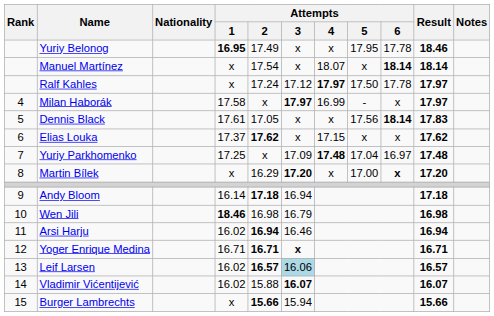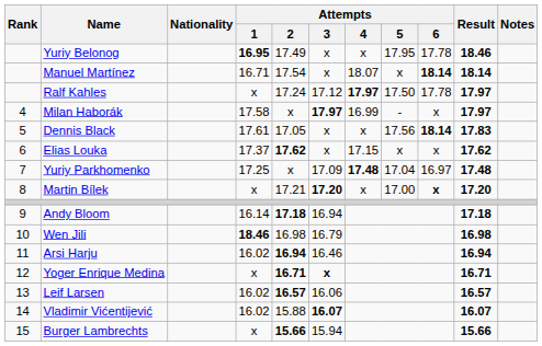 <table class="wikitable sortable" style="text-align:center">
 <tr>
 <th rowspan=2>Rank</th>
 <th rowspan=2>Name</th>
 <th rowspan=2>Nationality</th>
 <th colspan=6>Attempts</th>
 <th rowspan=2>Result</th>
 <th rowspan=2>Notes</th>
 </tr>
 <tr>
 <th>1</th>
 <th>2</th>
 <th>3</th>
 <th>4</th>
 <th>5</th>
 <th>6</th>
 </tr>
 <tr>
 <td></td>
 <td align=left><a href='#'>Yuriy Belonog</a></td>
 <td align=left></td>
 <td><strong>16.95</strong></td>
 <td>17.49</td>
 <td>x</td>
 <td>x</td>
 <td>17.95</td>
 <td>17.78</td>
 <td><strong>18.46</strong></td>
 <td></td>
 </tr>
 <tr>
 <td></td>
 <td align=left><a href='#'>Manuel Martínez</a></td>
 <td align=left></td>
-<td>x</td>
+<td>16.71</td>
 <td>17.54</td>
 <td>x</td>
 <td>18.07</td>
 <td>x</td>
 <td><strong>18.14</strong></td>
 <td><strong>18.14</strong></td>
 <td></td>
 </tr>
 <tr>
 <td></td>
 <td align=left><a href='#'>Ralf Kahles</a></td>
 <td align=left></td>
 <td>x</td>
 <td>17.24</td>
 <td>17.12</td>
 <td><strong>17.97</strong></td>
 <td>17.50</td>
 <td>17.78</td>
 <td><strong>17.97</strong></td>
 <td></td>
 </tr>
 <tr>
 <td>4</td>
 <td align=left><a href='#'>Milan Haborák</a></td>
 <td align=left></td>
 <td>17.58</td>
 <td>x</td>
 <td><strong>17.97</strong></td>
 <td>16.99</td>
 <td>-</td>
 <td>x</td>
 <td><strong>17.97</strong></td>
 <td></td>
 </tr>
 <tr>
 <td>5</td>
 <td align=left><a href='#'>Dennis Black</a></td>
 <td align=left></td>
 <td>17.61</td>
 <td>17.05</td>
 <td>x</td>
 <td>x</td>
 <td>17.56</td>
 <td><strong>18.14</strong></td>
 <td><strong>17.83</strong></td>
 <td></td>
 </tr>
 <tr>
 <td>6</td>
 <td align=left><a href='#'>Elias Louka</a></td>
 <td align=left></td>
 <td>17.37</td>
 <td><strong>17.62</strong></td>
 <td>x</td>
 <td>17.15</td>
 <td>x</td>
 <td>x</td>
 <td><strong>17.62</strong></td>
 <td></td>
 </tr>
 <tr>
 <td>7</td>
 <td align=left><a href='#'>Yuriy Parkhomenko</a></td>
 <td align=left></td>
 <td>17.25</td>
 <td>x</td>
 <td>17.09</td>
 <td><strong>17.48</strong></td>
 <td>17.04</td>
 <td>16.97</td>
 <td><strong>17.48</strong></td>
 <td></td>
 </tr>
 <tr>
 <td>8</td>
 <td align=left><a href='#'>Martin Bílek</a></td>
 <td align=left></td>
 <td>x</td>
-<td>16.29</td>
+<td>17.21</td>
 <td><strong>17.20</strong></td>
 <td>x</td>
 <td>17.00</td>
 <td><strong>x</strong></td>
 <td><strong>17.20</strong></td>
 <td></td>
 </tr>
 <tr>
 <td colspan=11 bgcolor=lightgray></td>
 </tr>
 <tr>
 <td>9</td>
 <td align=left><a href='#'>Andy Bloom</a></td>
 <td align=left></td>
 <td>16.14</td>
 <td><strong>17.18</strong></td>
 <td>16.94</td>
 <td colspan=3></td>
 <td><strong>17.18</strong></td>
 <td></td>
 </tr>
 <tr>
 <td>10</td>
 <td align=left><a href='#'>Wen Jili</a></td>
 <td align=left></td>
 <td><strong>18.46</strong></td>
 <td>16.98</td>
 <td>16.79</td>
 <td colspan=3></td>
 <td><strong>16.98</strong></td>
 <td></td>
 </tr>
 <tr>
 <td>11</td>
 <td align=left><a href='#'>Arsi Harju</a></td>
 <td align=left></td>
 <td>16.02</td>
 <td><strong>16.94</strong></td>
 <td>16.46</td>
 <td colspan=3></td>
 <td><strong>16.94</strong></td>
 <td></td>
 </tr>
 <tr>
 <td>12</td>
 <td align=left><a href='#'>Yoger Enrique Medina</a></td>
 <td align=left></td>
-<td>16.71</td>
+<td>x</td>
 <td><strong>16.71</strong></td>
 <td><strong>x</strong></td>
 <td colspan=3></td>
 <td><strong>16.71</strong></td>
 <td></td>
 </tr>
 <tr>
 <td>13</td>
 <td align=left><a href='#'>Leif Larsen</a></td>
 <td align=left></td>
 <td>16.02</td>
 <td><strong>16.57</strong></td>
-<td style="background: lightblue;">16.06</td>
+<td>16.06</td>
 <td colspan=3></td>
 <td><strong>16.57</strong></td>
 <td></td>
 </tr>
 <tr>
 <td>14</td>
 <td align=left><a href='#'>Vladimir Vićentijević</a></td>
 <td align=left></td>
 <td>16.02</td>
 <td>15.88</td>
 <td><strong>16.07</strong></td>
 <td colspan=3></td>
 <td><strong>16.07</strong></td>
 <td></td>
 </tr>
 <tr>
 <td>15</td>
 <td align=left><a href='#'>Burger Lambrechts</a></td>
 <td align=left></td>
 <td>x</td>
 <td><strong>15.66</strong></td>
 <td>15.94</td>
 <td colspan=3></td>
 <td><strong>15.66</strong></td>
 <td></td>
 </tr>
 </table>
